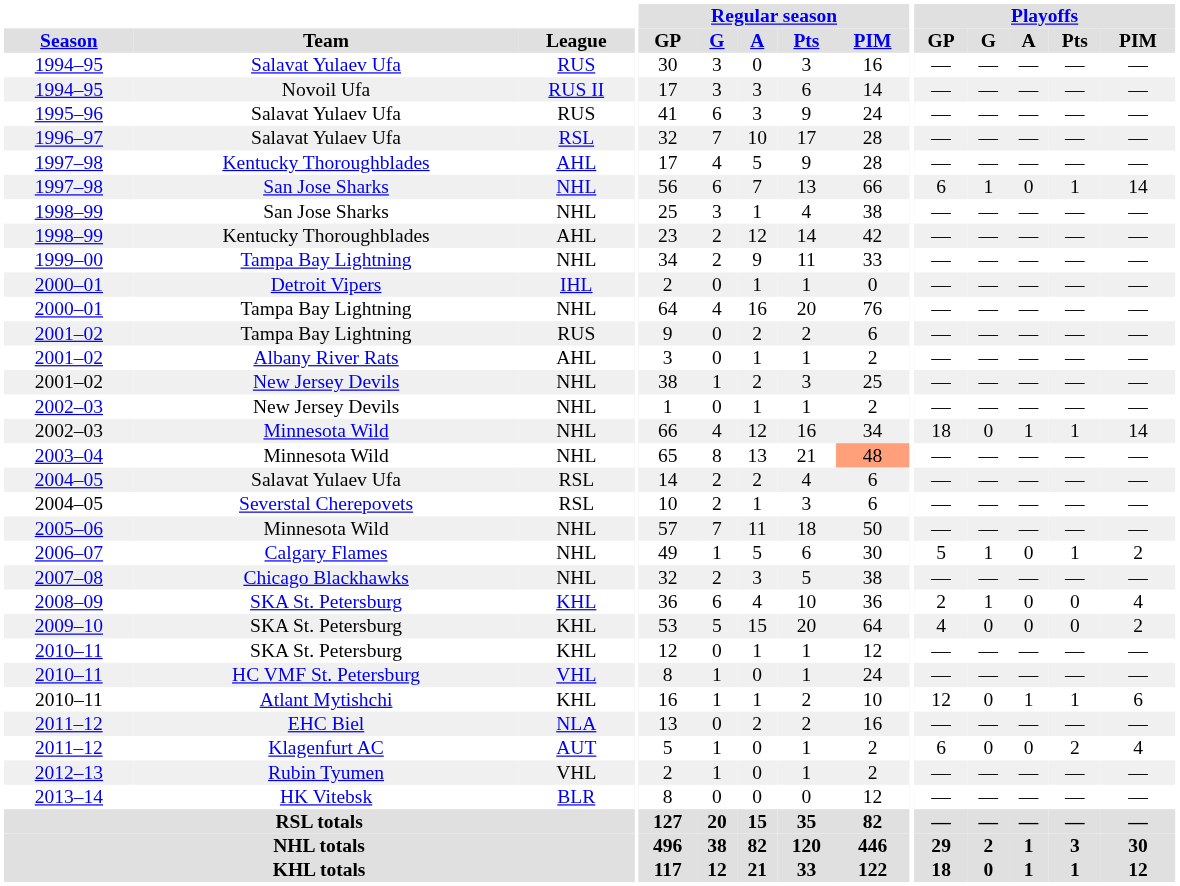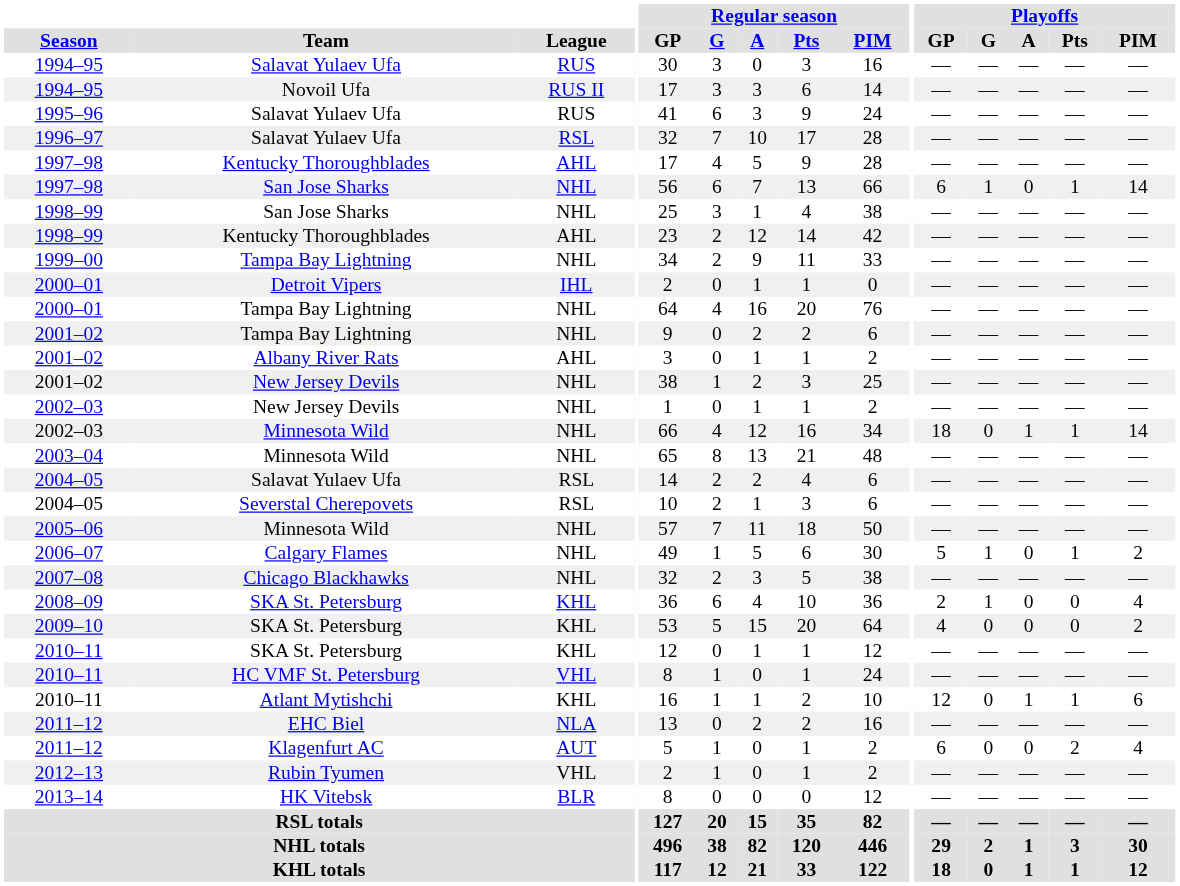 <table border="0" cellpadding="1" cellspacing="0" style="text-align:center; width:60em">
 <tr bgcolor="#e0e0e0">
 <th colspan="3" bgcolor="#ffffff"></th>
 <th rowspan="99" bgcolor="#ffffff"></th>
 <th colspan="5"><a href='#'>Regular season</a></th>
 <th rowspan="99" bgcolor="#ffffff"></th>
 <th colspan="5"><a href='#'>Playoffs</a></th>
 </tr>
 <tr bgcolor="#e0e0e0">
 <th><a href='#'>Season</a></th>
 <th>Team</th>
 <th>League</th>
 <th>GP</th>
 <th><a href='#'>G</a></th>
 <th><a href='#'>A</a></th>
 <th><a href='#'>Pts</a></th>
 <th><a href='#'>PIM</a></th>
 <th>GP</th>
 <th>G</th>
 <th>A</th>
 <th>Pts</th>
 <th>PIM</th>
 </tr>
 <tr>
 <td><a href='#'>1994–95</a></td>
 <td><a href='#'>Salavat Yulaev Ufa</a></td>
 <td><a href='#'>RUS</a></td>
 <td>30</td>
 <td>3</td>
 <td>0</td>
 <td>3</td>
 <td>16</td>
 <td>—</td>
 <td>—</td>
 <td>—</td>
 <td>—</td>
 <td>—</td>
 </tr>
 <tr bgcolor="#f0f0f0">
 <td><a href='#'>1994–95</a></td>
 <td>Novoil Ufa</td>
 <td><a href='#'>RUS II</a></td>
 <td>17</td>
 <td>3</td>
 <td>3</td>
 <td>6</td>
 <td>14</td>
 <td>—</td>
 <td>—</td>
 <td>—</td>
 <td>—</td>
 <td>—</td>
 </tr>
 <tr>
 <td><a href='#'>1995–96</a></td>
 <td>Salavat Yulaev Ufa</td>
 <td>RUS</td>
 <td>41</td>
 <td>6</td>
 <td>3</td>
 <td>9</td>
 <td>24</td>
 <td>—</td>
 <td>—</td>
 <td>—</td>
 <td>—</td>
 <td>—</td>
 </tr>
 <tr bgcolor="#f0f0f0">
 <td><a href='#'>1996–97</a></td>
 <td>Salavat Yulaev Ufa</td>
 <td><a href='#'>RSL</a></td>
 <td>32</td>
 <td>7</td>
 <td>10</td>
 <td>17</td>
 <td>28</td>
 <td>—</td>
 <td>—</td>
 <td>—</td>
 <td>—</td>
 <td>—</td>
 </tr>
 <tr>
 <td><a href='#'>1997–98</a></td>
 <td><a href='#'>Kentucky Thoroughblades</a></td>
 <td><a href='#'>AHL</a></td>
 <td>17</td>
 <td>4</td>
 <td>5</td>
 <td>9</td>
 <td>28</td>
 <td>—</td>
 <td>—</td>
 <td>—</td>
 <td>—</td>
 <td>—</td>
 </tr>
 <tr bgcolor="#f0f0f0">
 <td><a href='#'>1997–98</a></td>
 <td><a href='#'>San Jose Sharks</a></td>
 <td><a href='#'>NHL</a></td>
 <td>56</td>
 <td>6</td>
 <td>7</td>
 <td>13</td>
 <td>66</td>
 <td>6</td>
 <td>1</td>
 <td>0</td>
 <td>1</td>
 <td>14</td>
 </tr>
 <tr>
 <td><a href='#'>1998–99</a></td>
 <td>San Jose Sharks</td>
 <td>NHL</td>
 <td>25</td>
 <td>3</td>
 <td>1</td>
 <td>4</td>
 <td>38</td>
 <td>—</td>
 <td>—</td>
 <td>—</td>
 <td>—</td>
 <td>—</td>
 </tr>
 <tr bgcolor="#f0f0f0">
 <td><a href='#'>1998–99</a></td>
 <td>Kentucky Thoroughblades</td>
 <td>AHL</td>
 <td>23</td>
 <td>2</td>
 <td>12</td>
 <td>14</td>
 <td>42</td>
 <td>—</td>
 <td>—</td>
 <td>—</td>
 <td>—</td>
 <td>—</td>
 </tr>
 <tr>
 <td><a href='#'>1999–00</a></td>
 <td><a href='#'>Tampa Bay Lightning</a></td>
 <td>NHL</td>
 <td>34</td>
 <td>2</td>
 <td>9</td>
 <td>11</td>
 <td>33</td>
 <td>—</td>
 <td>—</td>
 <td>—</td>
 <td>—</td>
 <td>—</td>
 </tr>
 <tr bgcolor="#f0f0f0">
 <td><a href='#'>2000–01</a></td>
 <td><a href='#'>Detroit Vipers</a></td>
 <td><a href='#'>IHL</a></td>
 <td>2</td>
 <td>0</td>
 <td>1</td>
 <td>1</td>
 <td>0</td>
 <td>—</td>
 <td>—</td>
 <td>—</td>
 <td>—</td>
 <td>—</td>
 </tr>
 <tr>
 <td><a href='#'>2000–01</a></td>
 <td>Tampa Bay Lightning</td>
 <td>NHL</td>
 <td>64</td>
 <td>4</td>
 <td>16</td>
 <td>20</td>
 <td>76</td>
 <td>—</td>
 <td>—</td>
 <td>—</td>
 <td>—</td>
 <td>—</td>
 </tr>
 <tr bgcolor="#f0f0f0">
 <td><a href='#'>2001–02</a></td>
 <td>Tampa Bay Lightning</td>
-<td>RUS</td>
+<td>NHL</td>
 <td>9</td>
 <td>0</td>
 <td>2</td>
 <td>2</td>
 <td>6</td>
 <td>—</td>
 <td>—</td>
 <td>—</td>
 <td>—</td>
 <td>—</td>
 </tr>
 <tr>
 <td><a href='#'>2001–02</a></td>
 <td><a href='#'>Albany River Rats</a></td>
 <td>AHL</td>
 <td>3</td>
 <td>0</td>
 <td>1</td>
 <td>1</td>
 <td>2</td>
 <td>—</td>
 <td>—</td>
 <td>—</td>
 <td>—</td>
 <td>—</td>
 </tr>
 <tr bgcolor="#f0f0f0">
 <td>2001–02</td>
 <td><a href='#'>New Jersey Devils</a></td>
 <td>NHL</td>
 <td>38</td>
 <td>1</td>
 <td>2</td>
 <td>3</td>
 <td>25</td>
 <td>—</td>
 <td>—</td>
 <td>—</td>
 <td>—</td>
 <td>—</td>
 </tr>
 <tr>
 <td><a href='#'>2002–03</a></td>
 <td>New Jersey Devils</td>
 <td>NHL</td>
 <td>1</td>
 <td>0</td>
 <td>1</td>
 <td>1</td>
 <td>2</td>
 <td>—</td>
 <td>—</td>
 <td>—</td>
 <td>—</td>
 <td>—</td>
 </tr>
 <tr bgcolor="#f0f0f0">
 <td>2002–03</td>
 <td><a href='#'>Minnesota Wild</a></td>
 <td>NHL</td>
 <td>66</td>
 <td>4</td>
 <td>12</td>
 <td>16</td>
 <td>34</td>
 <td>18</td>
 <td>0</td>
 <td>1</td>
 <td>1</td>
 <td>14</td>
 </tr>
 <tr>
 <td><a href='#'>2003–04</a></td>
 <td>Minnesota Wild</td>
 <td>NHL</td>
 <td>65</td>
 <td>8</td>
 <td>13</td>
 <td>21</td>
-<td style="background: lightsalmon;">48</td>
+<td>48</td>
 <td>—</td>
 <td>—</td>
 <td>—</td>
 <td>—</td>
 <td>—</td>
 </tr>
 <tr bgcolor="#f0f0f0">
 <td><a href='#'>2004–05</a></td>
 <td>Salavat Yulaev Ufa</td>
 <td>RSL</td>
 <td>14</td>
 <td>2</td>
 <td>2</td>
 <td>4</td>
 <td>6</td>
 <td>—</td>
 <td>—</td>
 <td>—</td>
 <td>—</td>
 <td>—</td>
 </tr>
 <tr>
 <td>2004–05</td>
 <td><a href='#'>Severstal Cherepovets</a></td>
 <td>RSL</td>
 <td>10</td>
 <td>2</td>
 <td>1</td>
 <td>3</td>
 <td>6</td>
 <td>—</td>
 <td>—</td>
 <td>—</td>
 <td>—</td>
 <td>—</td>
 </tr>
 <tr bgcolor="#f0f0f0">
 <td><a href='#'>2005–06</a></td>
 <td>Minnesota Wild</td>
 <td>NHL</td>
 <td>57</td>
 <td>7</td>
 <td>11</td>
 <td>18</td>
 <td>50</td>
 <td>—</td>
 <td>—</td>
 <td>—</td>
 <td>—</td>
 <td>—</td>
 </tr>
 <tr>
 <td><a href='#'>2006–07</a></td>
 <td><a href='#'>Calgary Flames</a></td>
 <td>NHL</td>
 <td>49</td>
 <td>1</td>
 <td>5</td>
 <td>6</td>
 <td>30</td>
 <td>5</td>
 <td>1</td>
 <td>0</td>
 <td>1</td>
 <td>2</td>
 </tr>
 <tr bgcolor="#f0f0f0">
 <td><a href='#'>2007–08</a></td>
 <td><a href='#'>Chicago Blackhawks</a></td>
 <td>NHL</td>
 <td>32</td>
 <td>2</td>
 <td>3</td>
 <td>5</td>
 <td>38</td>
 <td>—</td>
 <td>—</td>
 <td>—</td>
 <td>—</td>
 <td>—</td>
 </tr>
 <tr>
 <td><a href='#'>2008–09</a></td>
 <td><a href='#'>SKA St. Petersburg</a></td>
 <td><a href='#'>KHL</a></td>
 <td>36</td>
 <td>6</td>
 <td>4</td>
 <td>10</td>
 <td>36</td>
 <td>2</td>
 <td>1</td>
 <td>0</td>
 <td>0</td>
 <td>4</td>
 </tr>
 <tr bgcolor="#f0f0f0">
 <td><a href='#'>2009–10</a></td>
 <td>SKA St. Petersburg</td>
 <td>KHL</td>
 <td>53</td>
 <td>5</td>
 <td>15</td>
 <td>20</td>
 <td>64</td>
 <td>4</td>
 <td>0</td>
 <td>0</td>
 <td>0</td>
 <td>2</td>
 </tr>
 <tr>
 <td><a href='#'>2010–11</a></td>
 <td>SKA St. Petersburg</td>
 <td>KHL</td>
 <td>12</td>
 <td>0</td>
 <td>1</td>
 <td>1</td>
 <td>12</td>
 <td>—</td>
 <td>—</td>
 <td>—</td>
 <td>—</td>
 <td>—</td>
 </tr>
 <tr bgcolor="#f0f0f0">
 <td><a href='#'>2010–11</a></td>
 <td><a href='#'>HC VMF St. Petersburg</a></td>
 <td><a href='#'>VHL</a></td>
 <td>8</td>
 <td>1</td>
 <td>0</td>
 <td>1</td>
 <td>24</td>
 <td>—</td>
 <td>—</td>
 <td>—</td>
 <td>—</td>
 <td>—</td>
 </tr>
 <tr>
 <td>2010–11</td>
 <td><a href='#'>Atlant Mytishchi</a></td>
 <td>KHL</td>
 <td>16</td>
 <td>1</td>
 <td>1</td>
 <td>2</td>
 <td>10</td>
 <td>12</td>
 <td>0</td>
 <td>1</td>
 <td>1</td>
 <td>6</td>
 </tr>
 <tr bgcolor="#f0f0f0">
 <td><a href='#'>2011–12</a></td>
 <td><a href='#'>EHC Biel</a></td>
 <td><a href='#'>NLA</a></td>
 <td>13</td>
 <td>0</td>
 <td>2</td>
 <td>2</td>
 <td>16</td>
 <td>—</td>
 <td>—</td>
 <td>—</td>
 <td>—</td>
 <td>—</td>
 </tr>
 <tr>
 <td><a href='#'>2011–12</a></td>
 <td><a href='#'>Klagenfurt AC</a></td>
 <td><a href='#'>AUT</a></td>
 <td>5</td>
 <td>1</td>
 <td>0</td>
 <td>1</td>
 <td>2</td>
 <td>6</td>
 <td>0</td>
 <td>0</td>
 <td>2</td>
 <td>4</td>
 </tr>
 <tr bgcolor="#f0f0f0">
 <td><a href='#'>2012–13</a></td>
 <td><a href='#'>Rubin Tyumen</a></td>
 <td>VHL</td>
 <td>2</td>
 <td>1</td>
 <td>0</td>
 <td>1</td>
 <td>2</td>
 <td>—</td>
 <td>—</td>
 <td>—</td>
 <td>—</td>
 <td>—</td>
 </tr>
 <tr>
 <td><a href='#'>2013–14</a></td>
 <td><a href='#'>HK Vitebsk</a></td>
 <td><a href='#'>BLR</a></td>
 <td>8</td>
 <td>0</td>
 <td>0</td>
 <td>0</td>
 <td>12</td>
 <td>—</td>
 <td>—</td>
 <td>—</td>
 <td>—</td>
 <td>—</td>
 </tr>
 <tr bgcolor="#e0e0e0">
 <th colspan="3">RSL totals</th>
 <th>127</th>
 <th>20</th>
 <th>15</th>
 <th>35</th>
 <th>82</th>
 <th>—</th>
 <th>—</th>
 <th>—</th>
 <th>—</th>
 <th>—</th>
 </tr>
 <tr bgcolor="#e0e0e0">
 <th colspan="3">NHL totals</th>
 <th>496</th>
 <th>38</th>
 <th>82</th>
 <th>120</th>
 <th>446</th>
 <th>29</th>
 <th>2</th>
 <th>1</th>
 <th>3</th>
 <th>30</th>
 </tr>
 <tr bgcolor="#e0e0e0">
 <th colspan="3">KHL totals</th>
 <th>117</th>
 <th>12</th>
 <th>21</th>
 <th>33</th>
 <th>122</th>
 <th>18</th>
 <th>0</th>
 <th>1</th>
 <th>1</th>
 <th>12</th>
 </tr>
 </table>
